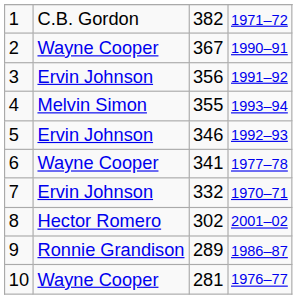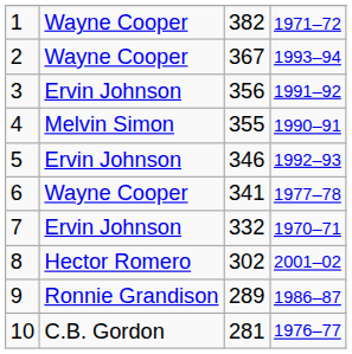 <table class="wikitable">
 <tr>
 </tr>
 <tr>
 <td>1</td>
-<td>C.B. Gordon</td>
+<td><a href='#'>Wayne Cooper</a></td>
 <td>382</td>
 <td style="font-size:80%;"><a href='#'>1971–72</a></td>
 </tr>
 <tr>
 <td>2</td>
 <td><a href='#'>Wayne Cooper</a></td>
 <td>367</td>
-<td style="font-size:80%;"><a href='#'>1990–91</a></td>
+<td style="font-size:80%;"><a href='#'>1993–94</a></td>
 </tr>
 <tr>
 <td>3</td>
 <td><a href='#'>Ervin Johnson</a></td>
 <td>356</td>
 <td style="font-size:80%;"><a href='#'>1991–92</a></td>
 </tr>
 <tr>
 <td>4</td>
 <td><a href='#'>Melvin Simon</a></td>
 <td>355</td>
-<td style="font-size:80%;"><a href='#'>1993–94</a></td>
+<td style="font-size:80%;"><a href='#'>1990–91</a></td>
 </tr>
 <tr>
 <td>5</td>
 <td><a href='#'>Ervin Johnson</a></td>
 <td>346</td>
 <td style="font-size:80%;"><a href='#'>1992–93</a></td>
 </tr>
 <tr>
 <td>6</td>
 <td><a href='#'>Wayne Cooper</a></td>
 <td>341</td>
 <td style="font-size:80%;"><a href='#'>1977–78</a></td>
 </tr>
 <tr>
 <td>7</td>
 <td><a href='#'>Ervin Johnson</a></td>
 <td>332</td>
 <td style="font-size:80%;"><a href='#'>1970–71</a></td>
 </tr>
 <tr>
 <td>8</td>
 <td><a href='#'>Hector Romero</a></td>
 <td>302</td>
 <td style="font-size:80%;"><a href='#'>2001–02</a></td>
 </tr>
 <tr>
 <td>9</td>
 <td><a href='#'>Ronnie Grandison</a></td>
 <td>289</td>
 <td style="font-size:80%;"><a href='#'>1986–87</a></td>
 </tr>
 <tr>
 <td>10</td>
-<td><a href='#'>Wayne Cooper</a></td>
+<td>C.B. Gordon</td>
 <td>281</td>
 <td style="font-size:80%;"><a href='#'>1976–77</a></td>
 </tr>
 </table>
